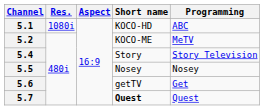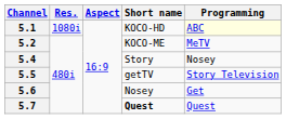 <table class="wikitable">
 <tr>
 <th scope = "col"><a href='#'>Channel</a></th>
 <th scope = "col"><a href='#'>Res.</a></th>
 <th scope = "col"><a href='#'>Aspect</a></th>
 <th scope = "col">Short name</th>
 <th scope = "col">Programming</th>
 </tr>
 <tr>
 <th scope = "row">5.1</th>
 <td><a href='#'>1080i</a></td>
 <td rowspan="6"><a href='#'>16:9</a><br></td>
 <td>KOCO-HD</td>
-<td><a href='#'>ABC</a></td>
+<td style="background: lightyellow;"><a href='#'>ABC</a></td>
 </tr>
 <tr>
 <th scope = "row">5.2</th>
 <td rowspan="5"><a href='#'>480i</a></td>
 <td>KOCO-ME</td>
 <td><a href='#'>MeTV</a></td>
 </tr>
 <tr>
 <th scope = "row">5.4</th>
 <td>Story</td>
+<td>Nosey</td>
+</tr>
+<tr>
+<th scope = "row">5.5</th>
+<td>getTV</td>
 <td><a href='#'>Story Television</a></td>
 </tr>
 <tr>
-<th scope = "row">5.5</th>
+<th scope = "row">5.6</th>
 <td>Nosey</td>
-<td>Nosey</td>
-</tr>
-<tr>
-<th scope = "row">5.6</th>
-<td>getTV</td>
 <td><a href='#'>Get</a></td>
 </tr>
 <tr>
 <th scope - "row">5.7</th>
 <td><strong>Quest</strong></td>
 <td><a href='#'>Quest</a></td>
 </tr>
 </table>
